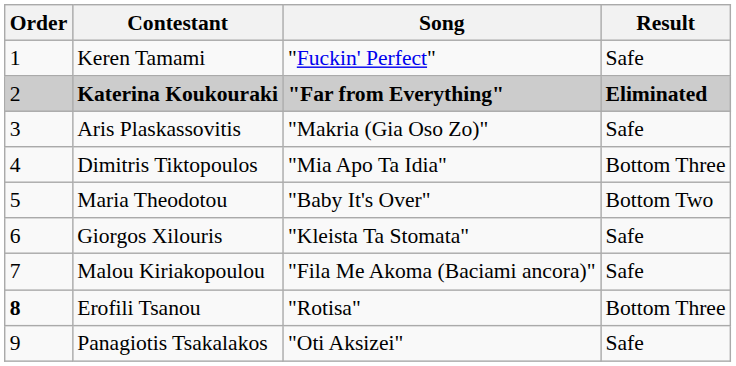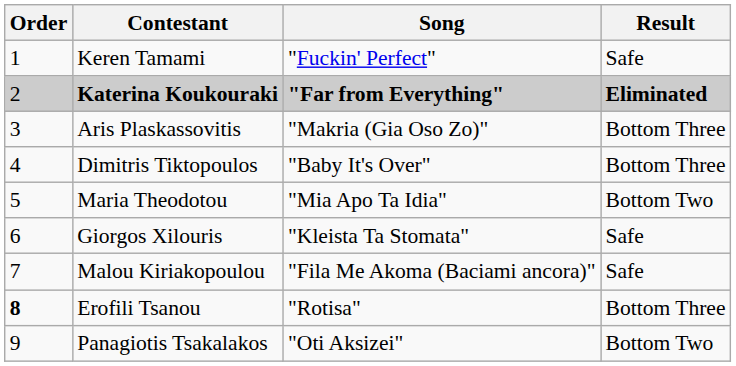 <table class="wikitable" style="font-size: 95%;">
 <tr>
 <th>Order</th>
 <th>Contestant</th>
 <th>Song</th>
 <th>Result</th>
 </tr>
 <tr>
 <td>1</td>
 <td>Keren Tamami</td>
 <td>"<a href='#'>Fuckin' Perfect</a>"</td>
 <td>Safe</td>
 </tr>
 <tr style="background:#ccc;">
 <td>2</td>
 <td><strong>Katerina Koukouraki</strong></td>
 <td><strong>"Far from Everything"</strong></td>
 <td><strong>Eliminated</strong></td>
 </tr>
 <tr>
 <td>3</td>
 <td>Aris Plaskassovitis</td>
 <td>"Makria (Gia Oso Zo)"</td>
-<td>Safe</td>
+<td>Bottom Three</td>
 </tr>
 <tr>
 <td>4</td>
 <td>Dimitris Tiktopoulos</td>
-<td>"Mia Apo Ta Idia"</td>
+<td>"Baby It's Over"</td>
 <td>Bottom Three</td>
 </tr>
 <tr>
 <td>5</td>
 <td>Maria Theodotou</td>
-<td>"Baby It's Over"</td>
+<td>"Mia Apo Ta Idia"</td>
 <td>Bottom Two</td>
 </tr>
 <tr>
 <td>6</td>
 <td>Giorgos Xilouris</td>
 <td>"Kleista Ta Stomata"</td>
 <td>Safe</td>
 </tr>
 <tr>
 <td>7</td>
 <td>Malou Kiriakopoulou</td>
 <td>"Fila Me Akoma (Baciami ancora)"</td>
 <td>Safe</td>
 </tr>
 <tr>
 <td><strong>8</strong></td>
 <td>Erofili Tsanou</td>
 <td>"Rotisa"</td>
 <td>Bottom Three</td>
 </tr>
 <tr>
 <td>9</td>
 <td>Panagiotis Tsakalakos</td>
 <td>"Oti Aksizei"</td>
-<td>Safe</td>
+<td>Bottom Two</td>
 </tr>
 </table>
